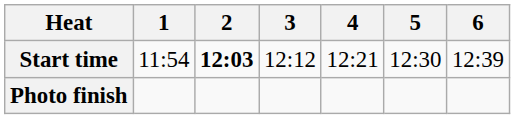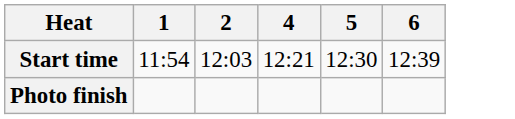 <table class="wikitable" style="text-align:center">
 <tr>
 <th>Heat</th>
 <th>1</th>
 <th>2</th>
-<th>3</th>
 <th>4</th>
 <th>5</th>
 <th>6</th>
 </tr>
 <tr>
 <th>Start time</th>
 <td>11:54</td>
-<td><strong>12:03</strong></td>
-<td>12:12</td>
+<td>12:03</td>
 <td>12:21</td>
 <td>12:30</td>
 <td>12:39</td>
 </tr>
 <tr>
 <th>Photo finish</th>
 <td></td>
 <td></td>
 <td></td>
 <td></td>
 <td></td>
-<td></td>
 </tr>
 </table>
